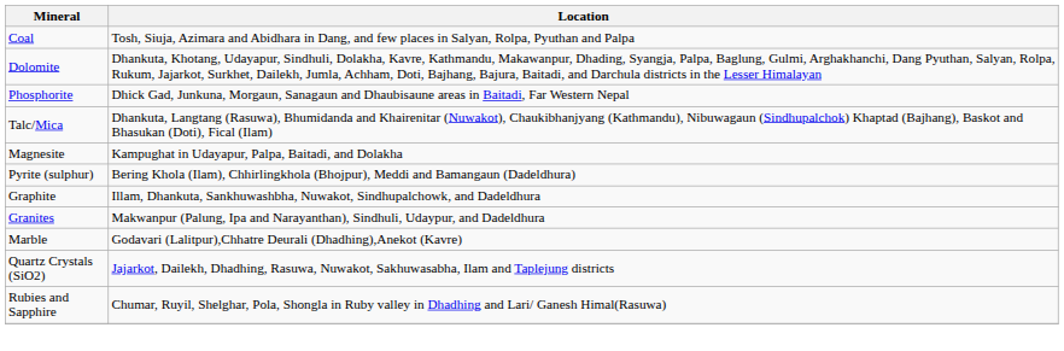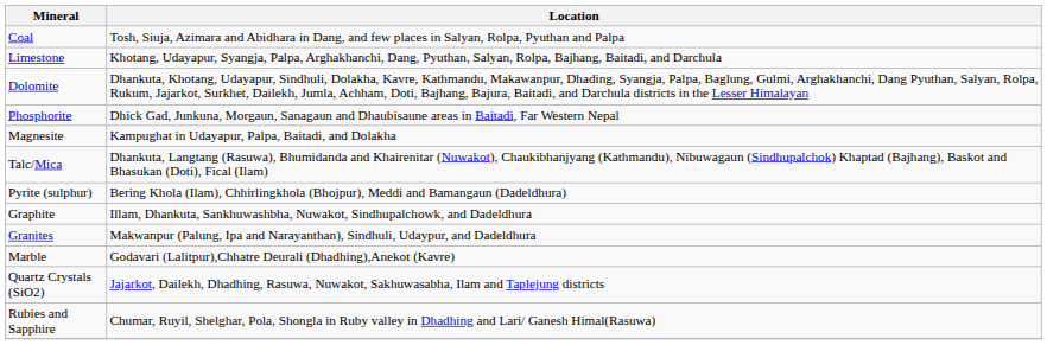 <table class="wikitable sortable">
 <tr>
 <th>Mineral</th>
 <th>Location</th>
 </tr>
 <tr>
 <td><a href='#'>Coal</a></td>
 <td>Tosh, Siuja, Azimara and Abidhara in Dang, and few places in Salyan, Rolpa, Pyuthan and Palpa</td>
 </tr>
 <tr>
+<td><a href='#'>Limestone</a></td>
+<td>Khotang, Udayapur, Syangja, Palpa, Arghakhanchi, Dang, Pyuthan, Salyan, Rolpa, Bajhang, Baitadi, and Darchula</td>
+</tr>
+<tr>
 <td><a href='#'>Dolomite</a></td>
 <td>Dhankuta, Khotang, Udayapur,  Sindhuli,  Dolakha,  Kavre,  Kathmandu,  Makawanpur,  Dhading,  Syangja, Palpa, Baglung, Gulmi, Arghakhanchi, Dang Pyuthan, Salyan, Rolpa, Rukum, Jajarkot, Surkhet, Dailekh, Jumla, Achham, Doti, Bajhang, Bajura, Baitadi, and Darchula districts in the <a href='#'>Lesser Himalayan</a></td>
 </tr>
 <tr>
 <td><a href='#'>Phosphorite</a></td>
 <td>Dhick Gad, Junkuna, Morgaun, Sanagaun and Dhaubisaune areas in <a href='#'>Baitadi</a>, Far Western Nepal</td>
 </tr>
 <tr>
+<td>Magnesite</td>
+<td>Kampughat in Udayapur, Palpa, Baitadi, and Dolakha</td>
+</tr>
+<tr>
 <td>Talc/<a href='#'>Mica</a></td>
 <td>Dhankuta, Langtang  (Rasuwa),  Bhumidanda  and  Khairenitar (<a href='#'>Nuwakot</a>),  Chaukibhanjyang  (Kathmandu),  Nibuwagaun  (<a href='#'>Sindhupalchok</a>)  Khaptad (Bajhang), Baskot and Bhasukan (Doti), Fical (Ilam)</td>
-</tr>
-<tr>
-<td>Magnesite</td>
-<td>Kampughat in Udayapur, Palpa, Baitadi, and Dolakha</td>
 </tr>
 <tr>
 <td>Pyrite (sulphur)</td>
 <td>Bering  Khola  (Ilam),  Chhirlingkhola (Bhojpur), Meddi and Bamangaun (Dadeldhura)</td>
 </tr>
 <tr>
 <td>Graphite</td>
 <td>Illam,  Dhankuta,  Sankhuwashbha,  Nuwakot,  Sindhupalchowk, and Dadeldhura</td>
 </tr>
 <tr>
 <td><a href='#'>Granites</a></td>
 <td>Makwanpur (Palung, Ipa and Narayanthan), Sindhuli, Udaypur, and Dadeldhura</td>
 </tr>
 <tr>
 <td>Marble</td>
 <td>Godavari (Lalitpur),Chhatre Deurali (Dhadhing),Anekot (Kavre)</td>
 </tr>
 <tr>
 <td>Quartz Crystals (SiO2)</td>
 <td><a href='#'>Jajarkot</a>, Dailekh, Dhadhing, Rasuwa, Nuwakot, Sakhuwasabha, Ilam and <a href='#'>Taplejung</a> districts</td>
 </tr>
 <tr>
 <td>Rubies and Sapphire</td>
 <td>Chumar, Ruyil, Shelghar, Pola, Shongla in Ruby valley in <a href='#'>Dhadhing</a>  and Lari/ Ganesh Himal(Rasuwa)</td>
 </tr>
 <tr>
 </tr>
 </table>
